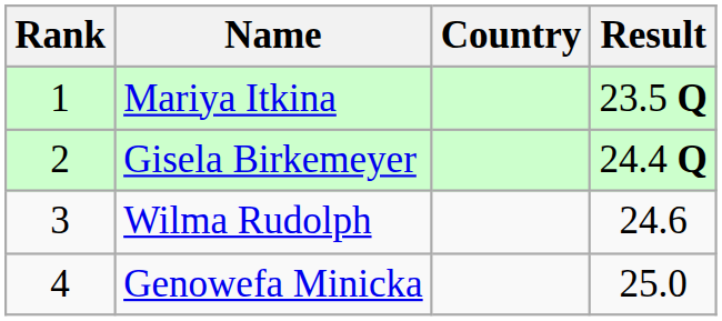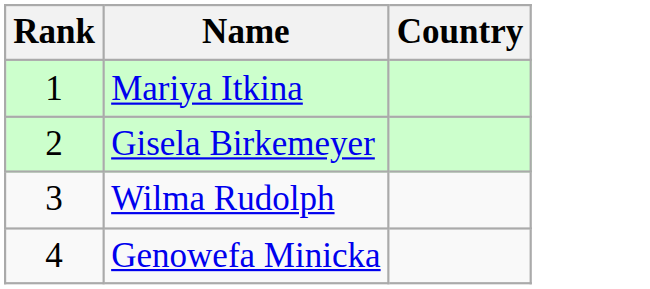 <table class="wikitable" style="text-align:center">
 <tr>
 <th>Rank</th>
 <th>Name</th>
 <th>Country</th>
-<th>Result</th>
 </tr>
 <tr bgcolor=ccffcc>
 <td>1</td>
 <td align="left"><a href='#'>Mariya Itkina</a></td>
 <td align="left"></td>
-<td>23.5 <strong>Q</strong></td>
 </tr>
 <tr bgcolor=ccffcc>
 <td>2</td>
 <td align="left"><a href='#'>Gisela Birkemeyer</a></td>
 <td align="left"></td>
-<td>24.4 <strong>Q</strong></td>
 </tr>
 <tr>
 <td>3</td>
 <td align="left"><a href='#'>Wilma Rudolph</a></td>
 <td align="left"></td>
-<td>24.6</td>
 </tr>
 <tr>
 <td>4</td>
 <td align="left"><a href='#'>Genowefa Minicka</a></td>
 <td align="left"></td>
-<td>25.0</td>
 </tr>
 </table>
